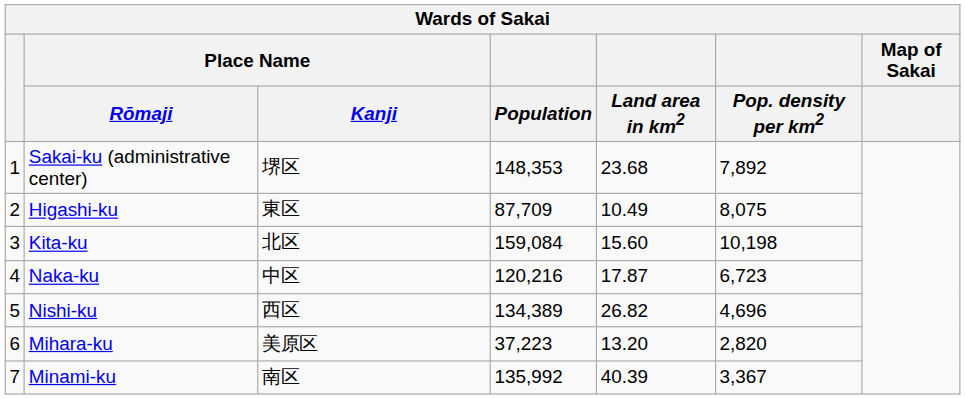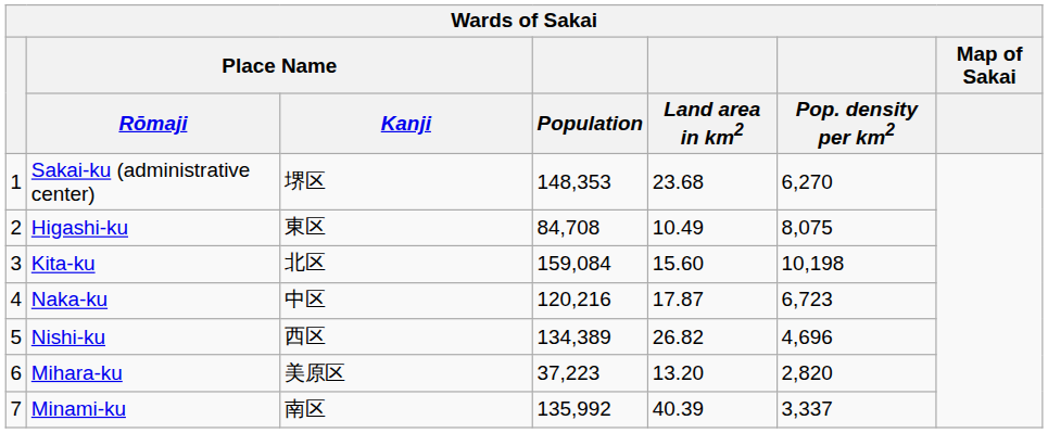 <table class="wikitable" style="margin-left: auto; margin-right: auto;" width="810px">
 <tr>
 <th colspan="8">Wards of Sakai</th>
 </tr>
 <tr>
 <th rowspan="2"></th>
 <th colspan="2">Place Name</th>
 <th></th>
 <th></th>
 <th></th>
 <th>Map of Sakai</th>
 </tr>
 <tr>
 <th style="width: 190px;"><em><a href='#'>Rōmaji</a></em></th>
 <th style="width: 190px;"><em><a href='#'>Kanji</a></em></th>
 <th><em>Population</em></th>
 <th><em>Land area in km<sup>2</sup></em></th>
 <th><em>Pop. density per km<sup>2</sup></em></th>
 <th></th>
 </tr>
 <tr>
 <td style="text-align: center;" "width: 20px;">1</td>
 <td><a href='#'>Sakai-ku</a> (administrative center)</td>
 <td>堺区</td>
 <td>148,353</td>
 <td>23.68</td>
-<td>7,892</td>
+<td>6,270</td>
 <td rowspan="16"></td>
 </tr>
 <tr>
 <td style="text-align: center;">2</td>
 <td><a href='#'>Higashi-ku</a></td>
 <td>東区</td>
-<td>87,709</td>
+<td>84,708</td>
 <td>10.49</td>
 <td>8,075</td>
 </tr>
 <tr>
 <td style="text-align: center;">3</td>
 <td><a href='#'>Kita-ku</a></td>
 <td>北区</td>
 <td>159,084</td>
 <td>15.60</td>
 <td>10,198</td>
 </tr>
 <tr>
 <td style="text-align: center;">4</td>
 <td><a href='#'>Naka-ku</a></td>
 <td>中区</td>
 <td>120,216</td>
 <td>17.87</td>
 <td>6,723</td>
 </tr>
 <tr>
 <td style="text-align: center;">5</td>
 <td><a href='#'>Nishi-ku</a></td>
 <td>西区</td>
 <td>134,389</td>
 <td>26.82</td>
 <td>4,696</td>
 </tr>
 <tr>
 <td style="text-align: center;">6</td>
 <td><a href='#'>Mihara-ku</a></td>
 <td>美原区</td>
 <td>37,223</td>
 <td>13.20</td>
 <td>2,820</td>
 </tr>
 <tr>
 <td style="text-align: center;">7</td>
 <td><a href='#'>Minami-ku</a></td>
 <td>南区</td>
 <td>135,992</td>
 <td>40.39</td>
-<td>3,367</td>
+<td>3,337</td>
 </tr>
 </table>
